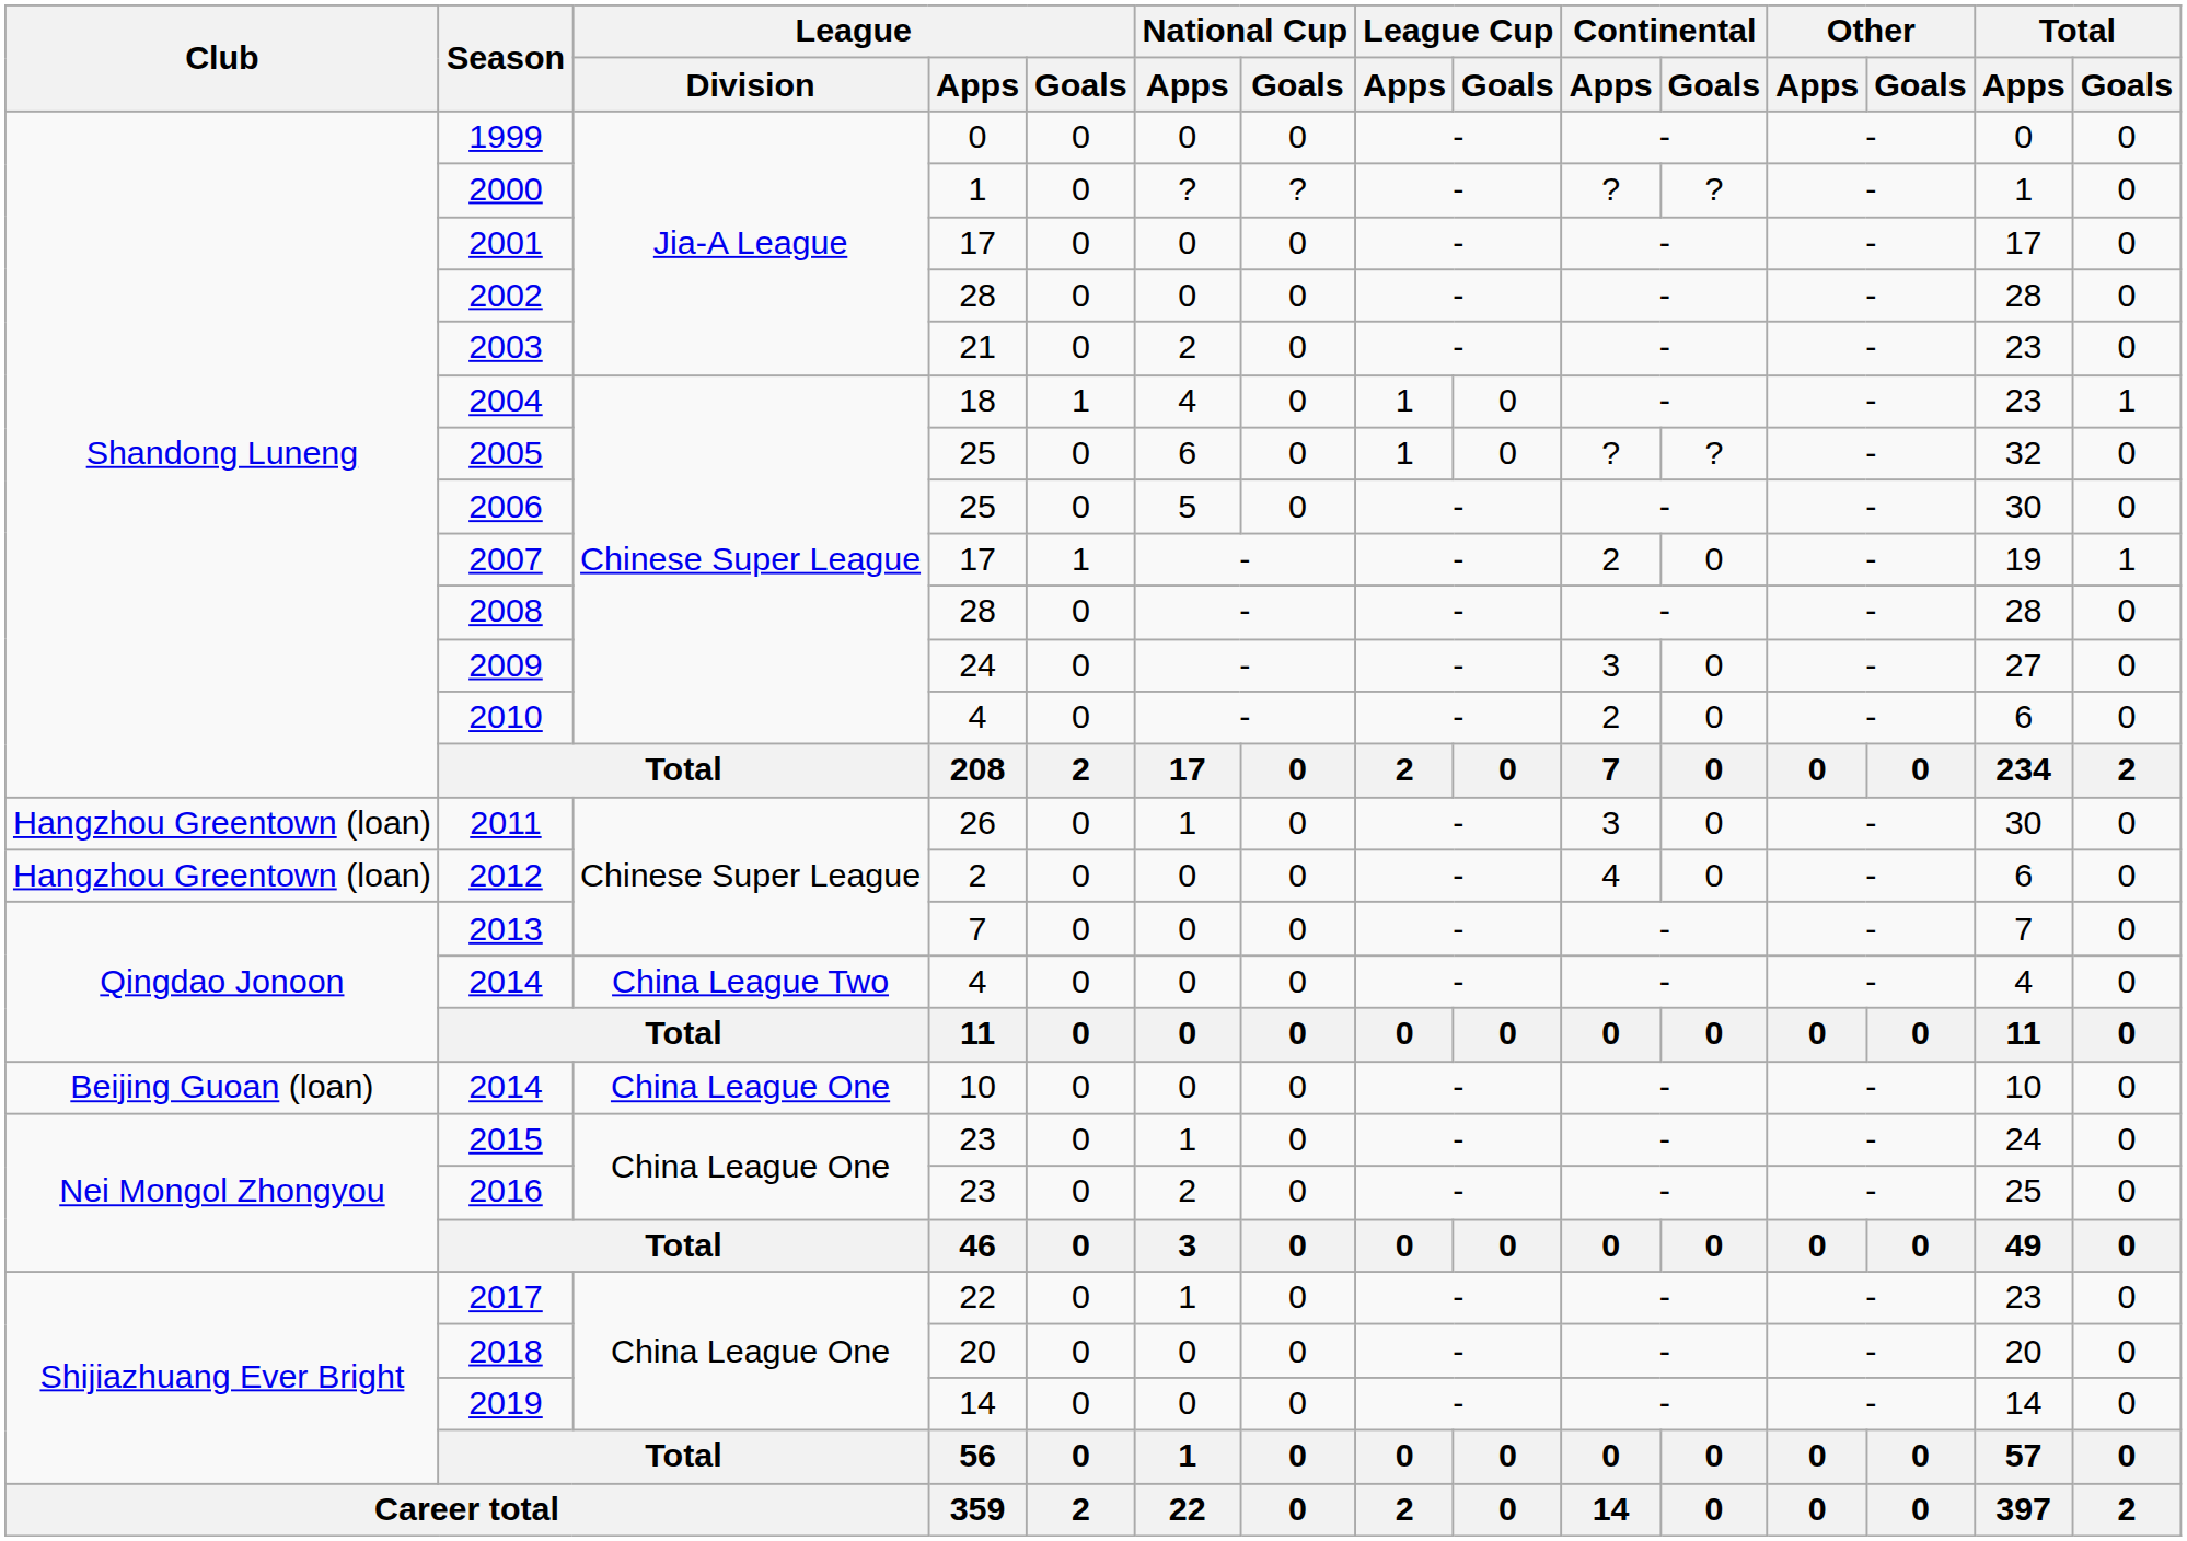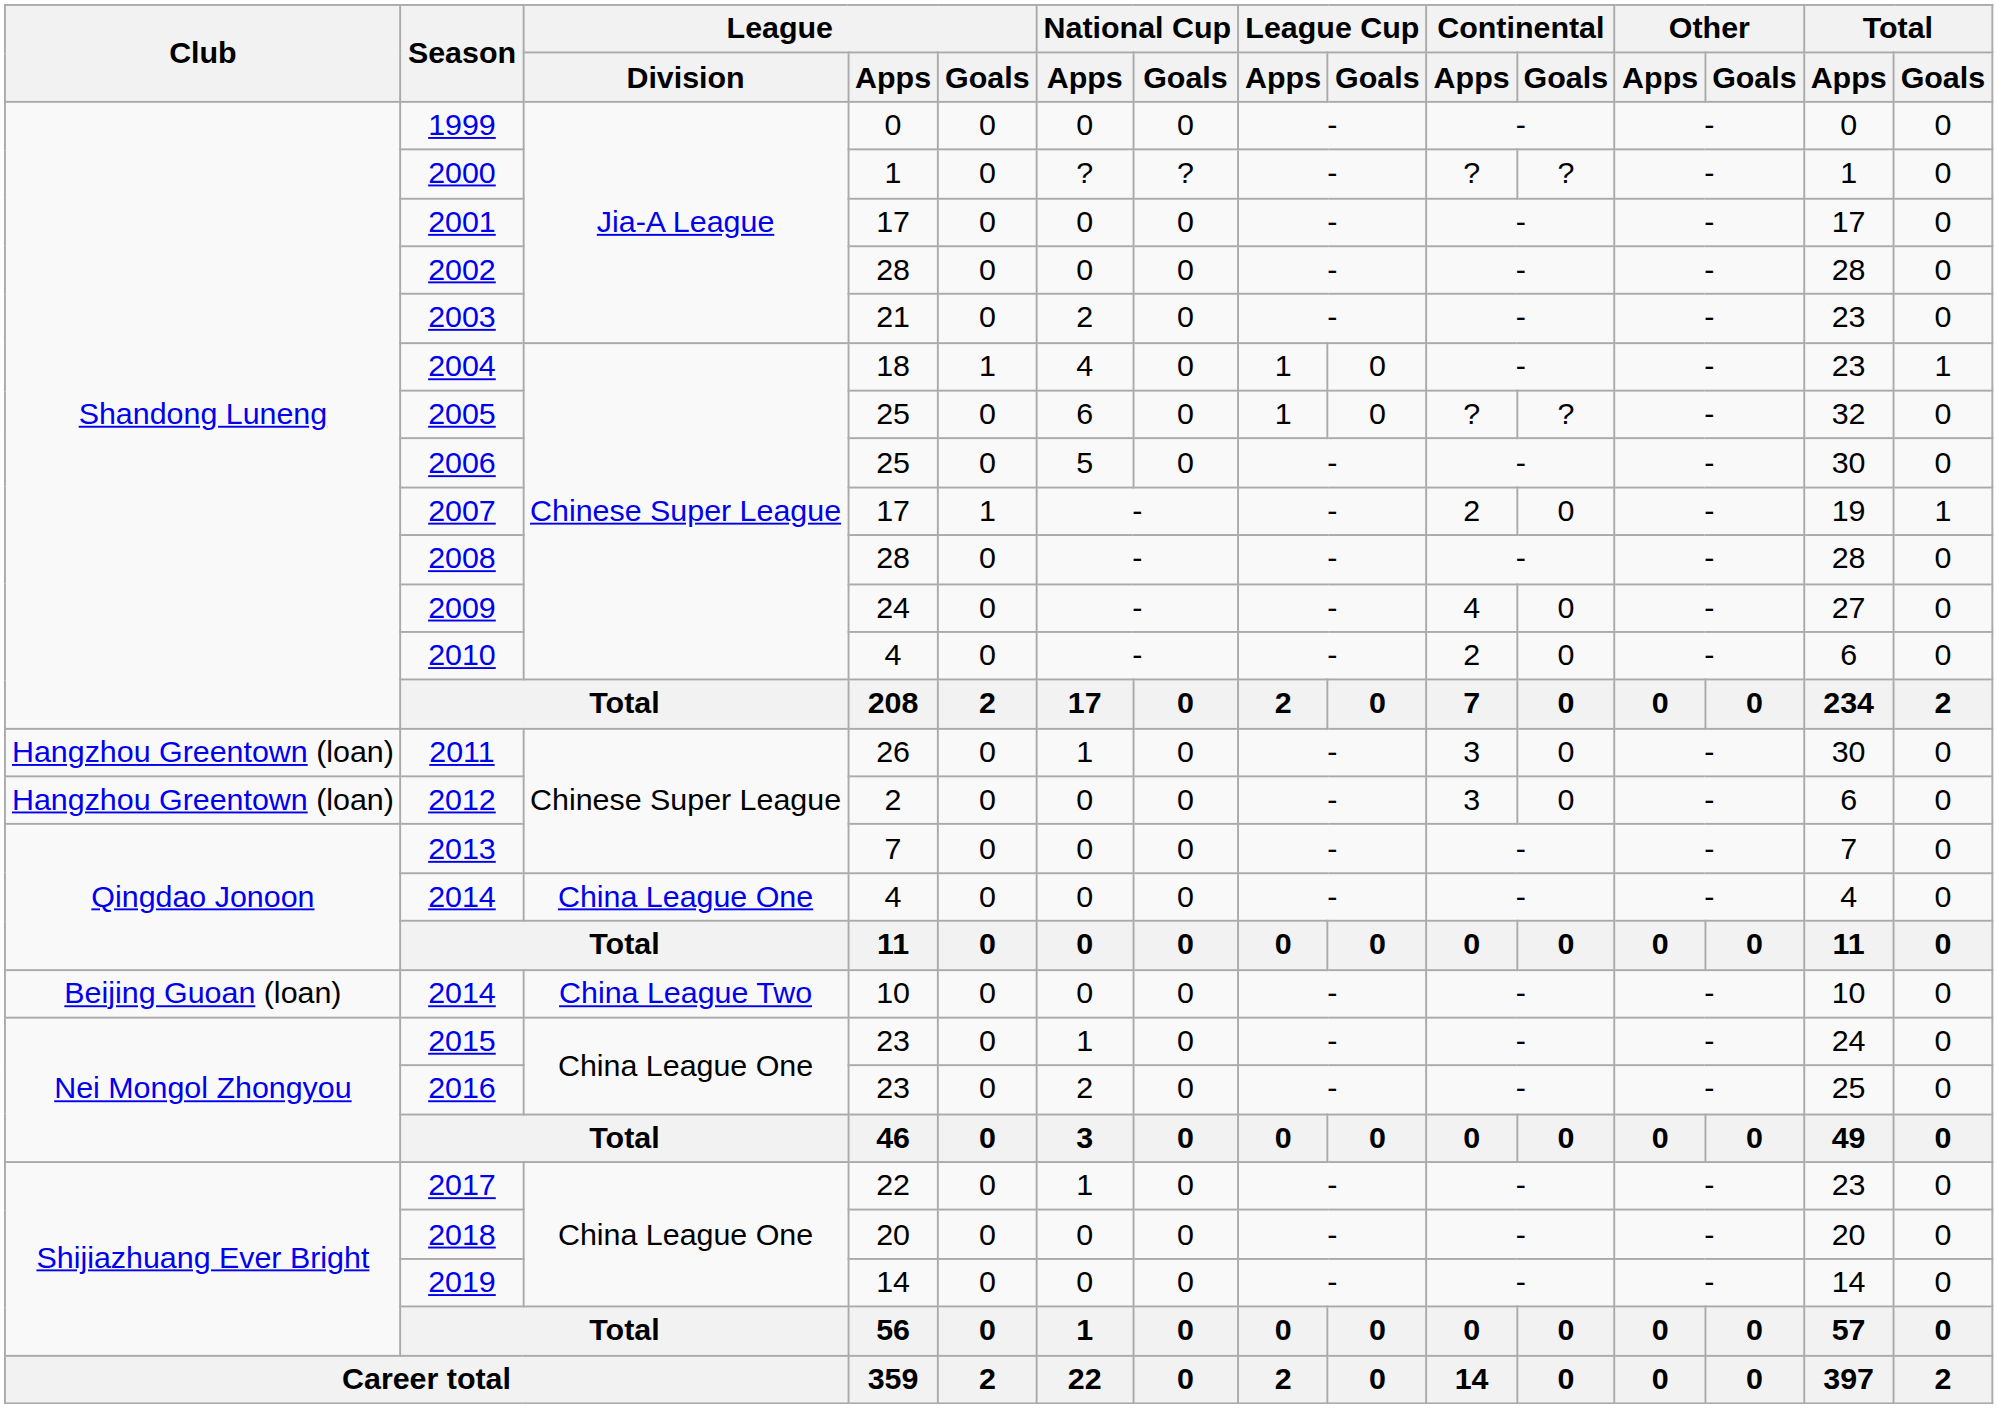 <table class="wikitable" style="text-align: center">
 <tr>
 <th rowspan="2">Club</th>
 <th rowspan="2">Season</th>
 <th colspan="3">League</th>
 <th colspan="2">National Cup</th>
 <th colspan="2">League Cup</th>
 <th colspan="2">Continental</th>
 <th colspan="2">Other</th>
 <th colspan="2">Total</th>
 </tr>
 <tr>
 <th>Division</th>
 <th>Apps</th>
 <th>Goals</th>
 <th>Apps</th>
 <th>Goals</th>
 <th>Apps</th>
 <th>Goals</th>
 <th>Apps</th>
 <th>Goals</th>
 <th>Apps</th>
 <th>Goals</th>
 <th>Apps</th>
 <th>Goals</th>
 </tr>
 <tr>
 <td rowspan=13><a href='#'>Shandong Luneng</a></td>
 <td><a href='#'>1999</a></td>
 <td rowspan=5><a href='#'>Jia-A League</a></td>
 <td>0</td>
 <td>0</td>
 <td>0</td>
 <td>0</td>
 <td colspan="2">-</td>
 <td colspan="2">-</td>
 <td colspan="2">-</td>
 <td>0</td>
 <td>0</td>
 </tr>
 <tr>
 <td><a href='#'>2000</a></td>
 <td>1</td>
 <td>0</td>
 <td>?</td>
 <td>?</td>
 <td colspan="2">-</td>
 <td>?</td>
 <td>?</td>
 <td colspan="2">-</td>
 <td>1</td>
 <td>0</td>
 </tr>
 <tr>
 <td><a href='#'>2001</a></td>
 <td>17</td>
 <td>0</td>
 <td>0</td>
 <td>0</td>
 <td colspan="2">-</td>
 <td colspan="2">-</td>
 <td colspan="2">-</td>
 <td>17</td>
 <td>0</td>
 </tr>
 <tr>
 <td><a href='#'>2002</a></td>
 <td>28</td>
 <td>0</td>
 <td>0</td>
 <td>0</td>
 <td colspan="2">-</td>
 <td colspan="2">-</td>
 <td colspan="2">-</td>
 <td>28</td>
 <td>0</td>
 </tr>
 <tr>
 <td><a href='#'>2003</a></td>
 <td>21</td>
 <td>0</td>
 <td>2</td>
 <td>0</td>
 <td colspan="2">-</td>
 <td colspan="2">-</td>
 <td colspan="2">-</td>
 <td>23</td>
 <td>0</td>
 </tr>
 <tr>
 <td><a href='#'>2004</a></td>
 <td rowspan=7><a href='#'>Chinese Super League</a></td>
 <td>18</td>
 <td>1</td>
 <td>4</td>
 <td>0</td>
 <td>1</td>
 <td>0</td>
 <td colspan="2">-</td>
 <td colspan="2">-</td>
 <td>23</td>
 <td>1</td>
 </tr>
 <tr>
 <td><a href='#'>2005</a></td>
 <td>25</td>
 <td>0</td>
 <td>6</td>
 <td>0</td>
 <td>1</td>
 <td>0</td>
 <td>?</td>
 <td>?</td>
 <td colspan="2">-</td>
 <td>32</td>
 <td>0</td>
 </tr>
 <tr>
 <td><a href='#'>2006</a></td>
 <td>25</td>
 <td>0</td>
 <td>5</td>
 <td>0</td>
 <td colspan="2">-</td>
 <td colspan="2">-</td>
 <td colspan="2">-</td>
 <td>30</td>
 <td>0</td>
 </tr>
 <tr>
 <td><a href='#'>2007</a></td>
 <td>17</td>
 <td>1</td>
 <td colspan="2">-</td>
 <td colspan="2">-</td>
 <td>2</td>
 <td>0</td>
 <td colspan="2">-</td>
 <td>19</td>
 <td>1</td>
 </tr>
 <tr>
 <td><a href='#'>2008</a></td>
 <td>28</td>
 <td>0</td>
 <td colspan="2">-</td>
 <td colspan="2">-</td>
 <td colspan="2">-</td>
 <td colspan="2">-</td>
 <td>28</td>
 <td>0</td>
 </tr>
 <tr>
 <td><a href='#'>2009</a></td>
 <td>24</td>
 <td>0</td>
 <td colspan="2">-</td>
 <td colspan="2">-</td>
-<td>3</td>
+<td>4</td>
 <td>0</td>
 <td colspan="2">-</td>
 <td>27</td>
 <td>0</td>
 </tr>
 <tr>
 <td><a href='#'>2010</a></td>
 <td>4</td>
 <td>0</td>
 <td colspan="2">-</td>
 <td colspan="2">-</td>
 <td>2</td>
 <td>0</td>
 <td colspan="2">-</td>
 <td>6</td>
 <td>0</td>
 </tr>
 <tr>
 <th colspan="2"><strong>Total</strong></th>
 <th>208</th>
 <th>2</th>
 <th>17</th>
 <th>0</th>
 <th>2</th>
 <th>0</th>
 <th>7</th>
 <th>0</th>
 <th>0</th>
 <th>0</th>
 <th>234</th>
 <th>2</th>
 </tr>
 <tr>
 <td><a href='#'>Hangzhou Greentown</a> (loan)</td>
 <td><a href='#'>2011</a></td>
 <td rowspan=3>Chinese Super League</td>
 <td>26</td>
 <td>0</td>
 <td>1</td>
 <td>0</td>
 <td colspan="2">-</td>
 <td>3</td>
 <td>0</td>
 <td colspan="2">-</td>
 <td>30</td>
 <td>0</td>
 </tr>
 <tr>
 <td><a href='#'>Hangzhou Greentown</a> (loan)</td>
 <td><a href='#'>2012</a></td>
 <td>2</td>
 <td>0</td>
 <td>0</td>
 <td>0</td>
 <td colspan="2">-</td>
-<td>4</td>
+<td>3</td>
 <td>0</td>
 <td colspan="2">-</td>
 <td>6</td>
 <td>0</td>
 </tr>
 <tr>
 <td rowspan=3><a href='#'>Qingdao Jonoon</a></td>
 <td><a href='#'>2013</a></td>
 <td>7</td>
 <td>0</td>
 <td>0</td>
 <td>0</td>
 <td colspan="2">-</td>
 <td colspan="2">-</td>
 <td colspan="2">-</td>
 <td>7</td>
 <td>0</td>
 </tr>
 <tr>
 <td><a href='#'>2014</a></td>
-<td><a href='#'>China League Two</a></td>
+<td><a href='#'>China League One</a></td>
 <td>4</td>
 <td>0</td>
 <td>0</td>
 <td>0</td>
 <td colspan="2">-</td>
 <td colspan="2">-</td>
 <td colspan="2">-</td>
 <td>4</td>
 <td>0</td>
 </tr>
 <tr>
 <th colspan="2"><strong>Total</strong></th>
 <th>11</th>
 <th>0</th>
 <th>0</th>
 <th>0</th>
 <th>0</th>
 <th>0</th>
 <th>0</th>
 <th>0</th>
 <th>0</th>
 <th>0</th>
 <th>11</th>
 <th>0</th>
 </tr>
 <tr>
 <td><a href='#'>Beijing Guoan</a> (loan)</td>
 <td><a href='#'>2014</a></td>
-<td><a href='#'>China League One</a></td>
+<td><a href='#'>China League Two</a></td>
 <td>10</td>
 <td>0</td>
 <td>0</td>
 <td>0</td>
 <td colspan="2">-</td>
 <td colspan="2">-</td>
 <td colspan="2">-</td>
 <td>10</td>
 <td>0</td>
 </tr>
 <tr>
 <td rowspan="3"><a href='#'>Nei Mongol Zhongyou</a></td>
 <td><a href='#'>2015</a></td>
 <td rowspan="2">China League One</td>
 <td>23</td>
 <td>0</td>
 <td>1</td>
 <td>0</td>
 <td colspan="2">-</td>
 <td colspan="2">-</td>
 <td colspan="2">-</td>
 <td>24</td>
 <td>0</td>
 </tr>
 <tr>
 <td><a href='#'>2016</a></td>
 <td>23</td>
 <td>0</td>
 <td>2</td>
 <td>0</td>
 <td colspan="2">-</td>
 <td colspan="2">-</td>
 <td colspan="2">-</td>
 <td>25</td>
 <td>0</td>
 </tr>
 <tr>
 <th colspan="2"><strong>Total</strong></th>
 <th>46</th>
 <th>0</th>
 <th>3</th>
 <th>0</th>
 <th>0</th>
 <th>0</th>
 <th>0</th>
 <th>0</th>
 <th>0</th>
 <th>0</th>
 <th>49</th>
 <th>0</th>
 </tr>
 <tr>
 <td rowspan=4><a href='#'>Shijiazhuang Ever Bright</a></td>
 <td><a href='#'>2017</a></td>
 <td rowspan=3>China League One</td>
 <td>22</td>
 <td>0</td>
 <td>1</td>
 <td>0</td>
 <td colspan="2">-</td>
 <td colspan="2">-</td>
 <td colspan="2">-</td>
 <td>23</td>
 <td>0</td>
 </tr>
 <tr>
 <td><a href='#'>2018</a></td>
 <td>20</td>
 <td>0</td>
 <td>0</td>
 <td>0</td>
 <td colspan="2">-</td>
 <td colspan="2">-</td>
 <td colspan="2">-</td>
 <td>20</td>
 <td>0</td>
 </tr>
 <tr>
 <td><a href='#'>2019</a></td>
 <td>14</td>
 <td>0</td>
 <td>0</td>
 <td>0</td>
 <td colspan="2">-</td>
 <td colspan="2">-</td>
 <td colspan="2">-</td>
 <td>14</td>
 <td>0</td>
 </tr>
 <tr>
 <th colspan="2"><strong>Total</strong></th>
 <th>56</th>
 <th>0</th>
 <th>1</th>
 <th>0</th>
 <th>0</th>
 <th>0</th>
 <th>0</th>
 <th>0</th>
 <th>0</th>
 <th>0</th>
 <th>57</th>
 <th>0</th>
 </tr>
 <tr>
 <th colspan=3>Career total</th>
 <th>359</th>
 <th>2</th>
 <th>22</th>
 <th>0</th>
 <th>2</th>
 <th>0</th>
 <th>14</th>
 <th>0</th>
 <th>0</th>
 <th>0</th>
 <th>397</th>
 <th>2</th>
 </tr>
 </table>
